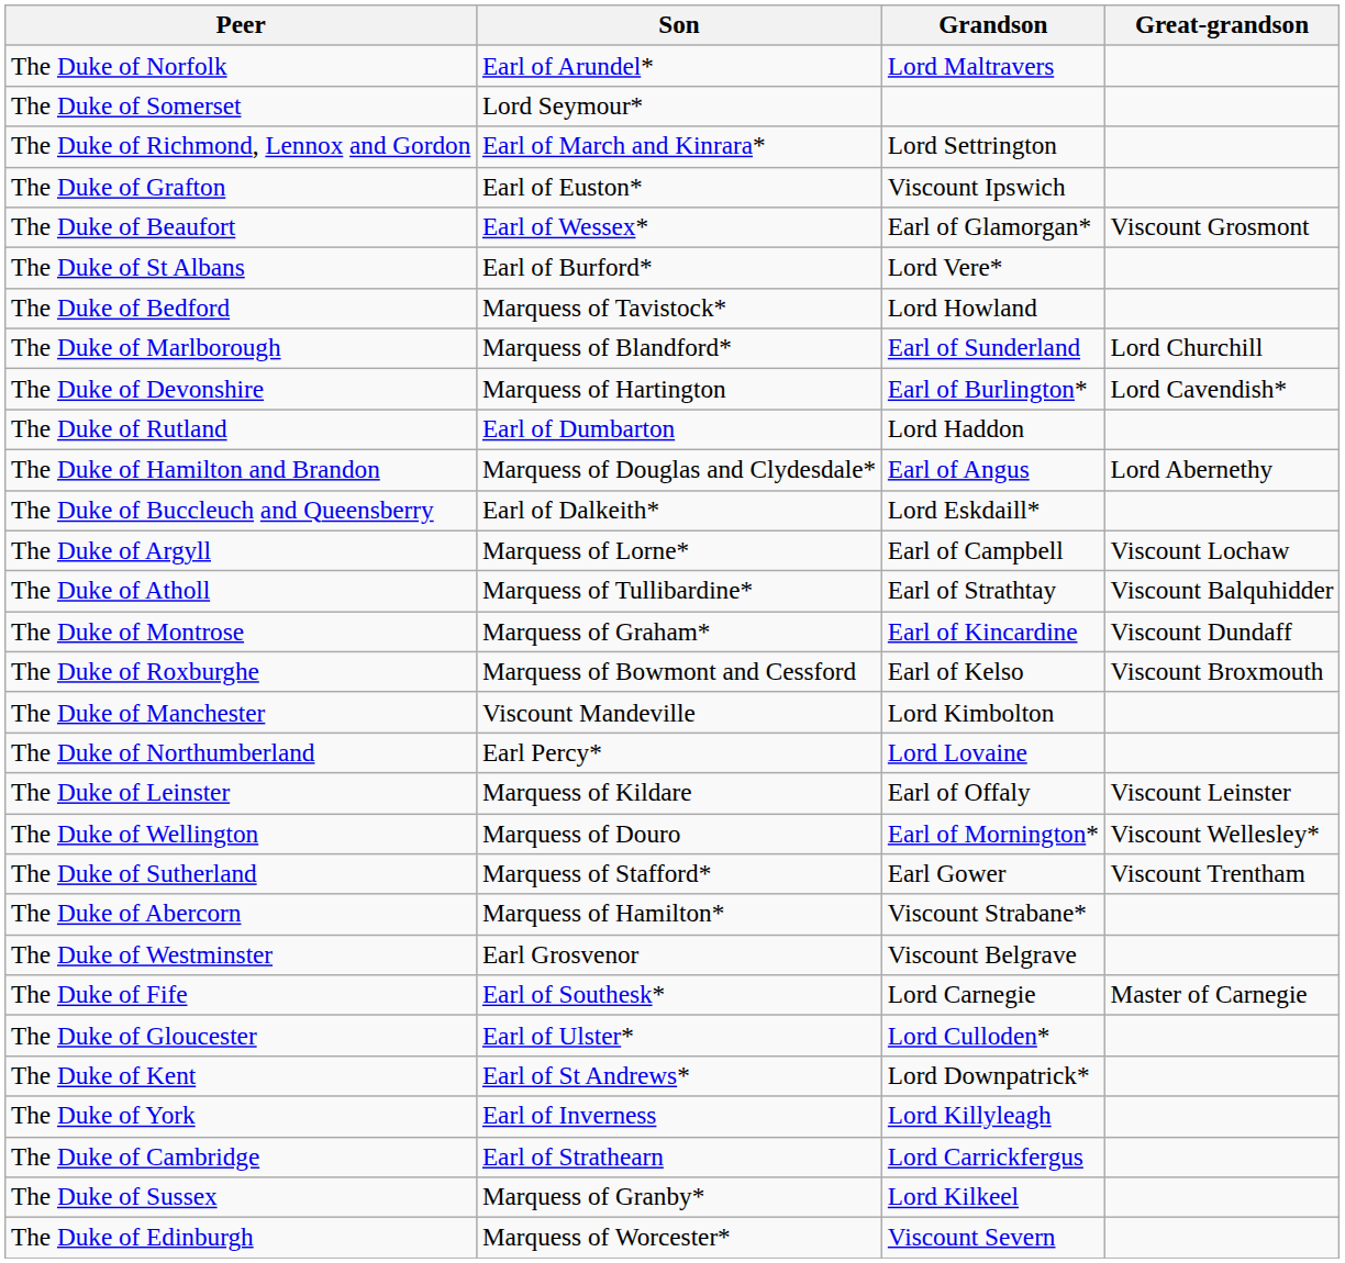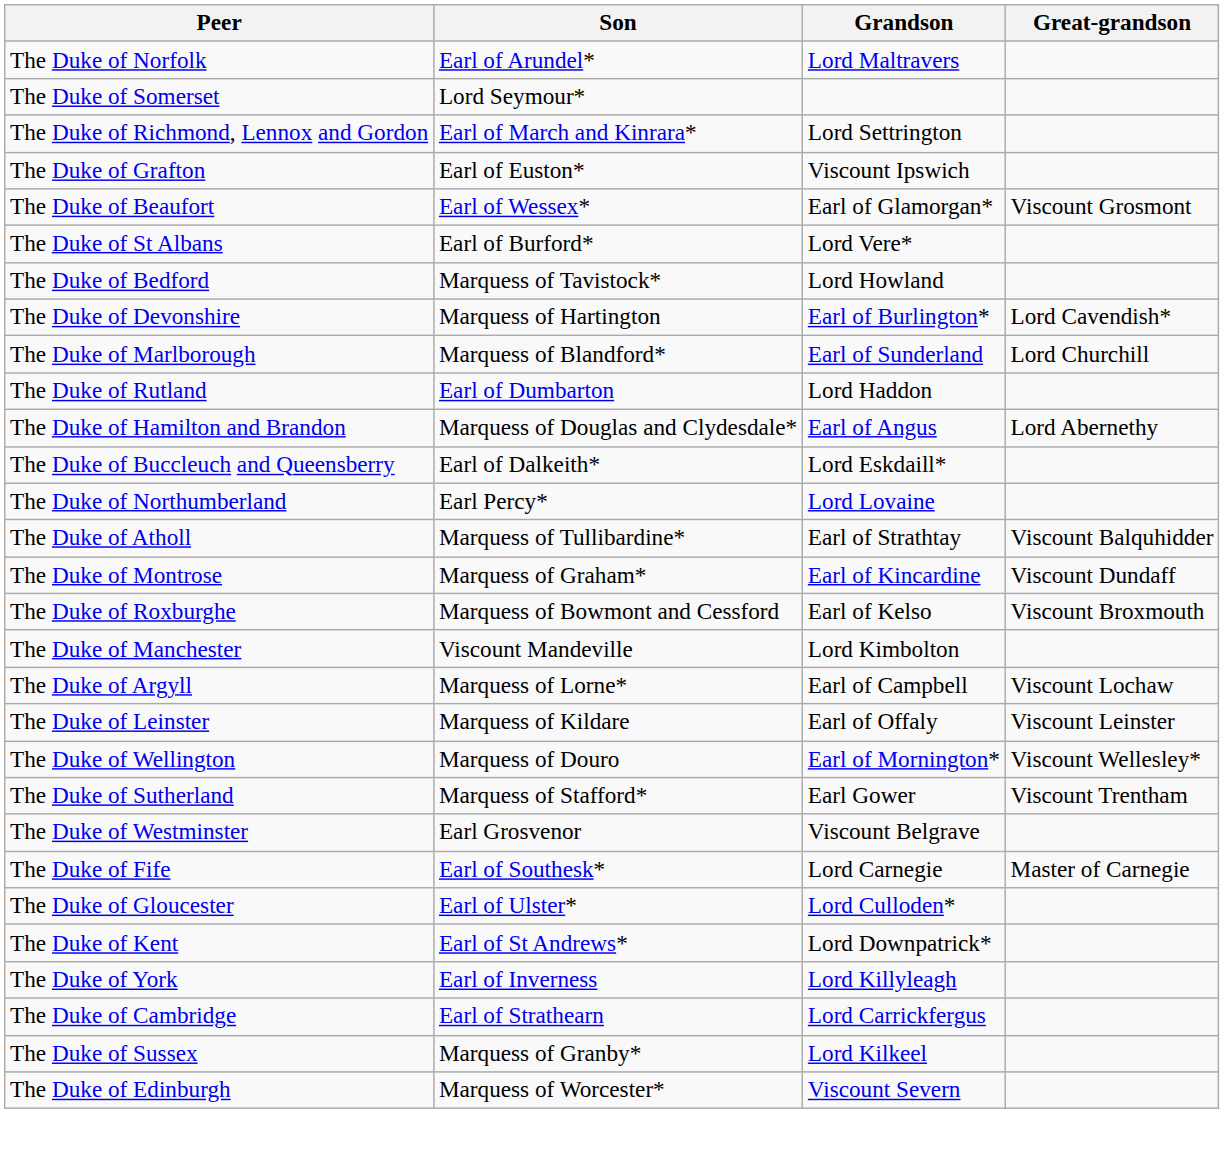 <table class="wikitable sortable">
 <tr>
 <th>Peer</th>
 <th>Son</th>
 <th>Grandson</th>
 <th>Great-grandson</th>
 </tr>
 <tr>
 <td>The <a href='#'>Duke of Norfolk</a></td>
 <td><a href='#'>Earl of Arundel</a>*</td>
 <td><a href='#'>Lord Maltravers</a></td>
 <td> </td>
 </tr>
 <tr>
 <td>The <a href='#'>Duke of Somerset</a></td>
 <td>Lord Seymour*</td>
 <td></td>
 <td> </td>
 </tr>
 <tr>
 <td>The <a href='#'>Duke of Richmond</a>, <a href='#'>Lennox</a> <a href='#'>and Gordon</a></td>
 <td><a href='#'>Earl of March and Kinrara</a>*</td>
 <td>Lord Settrington</td>
 <td></td>
 </tr>
 <tr>
 <td>The <a href='#'>Duke of Grafton</a></td>
 <td>Earl of Euston*</td>
 <td>Viscount Ipswich</td>
 <td></td>
 </tr>
 <tr>
 <td>The <a href='#'>Duke of Beaufort</a></td>
 <td><a href='#'>Earl of Wessex</a>*</td>
 <td>Earl of Glamorgan*</td>
 <td>Viscount Grosmont</td>
 </tr>
 <tr>
 <td>The <a href='#'>Duke of St Albans</a></td>
 <td>Earl of Burford*</td>
 <td>Lord Vere*</td>
 <td> </td>
 </tr>
 <tr>
 <td>The <a href='#'>Duke of Bedford</a></td>
 <td>Marquess of Tavistock*</td>
 <td>Lord Howland</td>
 <td></td>
 </tr>
 <tr>
+<td>The <a href='#'>Duke of Devonshire</a></td>
+<td>Marquess of Hartington</td>
+<td><a href='#'>Earl of Burlington</a>*</td>
+<td>Lord Cavendish*</td>
+</tr>
+<tr>
 <td>The <a href='#'>Duke of Marlborough</a></td>
 <td>Marquess of Blandford*</td>
 <td><a href='#'>Earl of Sunderland</a></td>
 <td>Lord Churchill</td>
-</tr>
-<tr>
-<td>The <a href='#'>Duke of Devonshire</a></td>
-<td>Marquess of Hartington</td>
-<td><a href='#'>Earl of Burlington</a>*</td>
-<td>Lord Cavendish*</td>
 </tr>
 <tr>
 <td>The <a href='#'>Duke of Rutland</a></td>
 <td><a href='#'>Earl of Dumbarton</a></td>
 <td>Lord Haddon</td>
 <td> </td>
 </tr>
 <tr>
 <td>The <a href='#'>Duke of Hamilton and Brandon</a></td>
 <td>Marquess of Douglas and Clydesdale*</td>
 <td><a href='#'>Earl of Angus</a></td>
 <td>Lord Abernethy</td>
 </tr>
 <tr>
 <td>The <a href='#'>Duke of Buccleuch</a> <a href='#'>and Queensberry</a></td>
 <td>Earl of Dalkeith*</td>
 <td>Lord Eskdaill*</td>
 <td> </td>
 </tr>
 <tr>
-<td>The <a href='#'>Duke of Argyll</a></td>
-<td>Marquess of Lorne*</td>
-<td>Earl of Campbell</td>
-<td>Viscount Lochaw</td>
+<td>The <a href='#'>Duke of Northumberland</a></td>
+<td>Earl Percy*</td>
+<td><a href='#'>Lord Lovaine</a></td>
+<td> </td>
 </tr>
 <tr>
 <td>The <a href='#'>Duke of Atholl</a></td>
 <td>Marquess of Tullibardine*</td>
 <td>Earl of Strathtay</td>
 <td>Viscount Balquhidder</td>
 </tr>
 <tr>
 <td>The <a href='#'>Duke of Montrose</a></td>
 <td>Marquess of Graham*</td>
 <td><a href='#'>Earl of Kincardine</a></td>
 <td>Viscount Dundaff</td>
 </tr>
 <tr>
 <td>The <a href='#'>Duke of Roxburghe</a></td>
 <td>Marquess of Bowmont and Cessford</td>
 <td>Earl of Kelso</td>
 <td>Viscount Broxmouth</td>
 </tr>
 <tr>
 <td>The <a href='#'>Duke of Manchester</a></td>
 <td>Viscount Mandeville</td>
 <td>Lord Kimbolton</td>
 <td> </td>
 </tr>
 <tr>
-<td>The <a href='#'>Duke of Northumberland</a></td>
-<td>Earl Percy*</td>
-<td><a href='#'>Lord Lovaine</a></td>
-<td> </td>
+<td>The <a href='#'>Duke of Argyll</a></td>
+<td>Marquess of Lorne*</td>
+<td>Earl of Campbell</td>
+<td>Viscount Lochaw</td>
 </tr>
 <tr>
 <td>The <a href='#'>Duke of Leinster</a></td>
 <td>Marquess of Kildare</td>
 <td>Earl of Offaly</td>
 <td>Viscount Leinster</td>
 </tr>
 <tr>
 <td>The <a href='#'>Duke of Wellington</a></td>
 <td>Marquess of Douro</td>
 <td><a href='#'>Earl of Mornington</a>*</td>
 <td>Viscount Wellesley*</td>
 </tr>
 <tr>
 <td>The <a href='#'>Duke of Sutherland</a></td>
 <td>Marquess of Stafford*</td>
 <td>Earl Gower</td>
 <td>Viscount Trentham</td>
-</tr>
-<tr>
-<td>The <a href='#'>Duke of Abercorn</a></td>
-<td>Marquess of Hamilton*</td>
-<td>Viscount Strabane*</td>
-<td> </td>
 </tr>
 <tr>
 <td>The <a href='#'>Duke of Westminster</a></td>
 <td>Earl Grosvenor</td>
 <td>Viscount Belgrave</td>
 <td> </td>
 </tr>
 <tr>
 <td>The <a href='#'>Duke of Fife</a></td>
 <td><a href='#'>Earl of Southesk</a>*</td>
 <td>Lord Carnegie</td>
 <td>Master of Carnegie</td>
 </tr>
 <tr>
 <td>The <a href='#'>Duke of Gloucester</a></td>
 <td><a href='#'>Earl of Ulster</a>*</td>
 <td><a href='#'>Lord Culloden</a>*</td>
 <td> </td>
 </tr>
 <tr>
 <td>The <a href='#'>Duke of Kent</a></td>
 <td><a href='#'>Earl of St Andrews</a>*</td>
 <td>Lord Downpatrick*</td>
 <td> </td>
 </tr>
 <tr>
 <td>The <a href='#'>Duke of York</a></td>
 <td><a href='#'>Earl of Inverness</a></td>
 <td><a href='#'>Lord Killyleagh</a></td>
 <td> </td>
 </tr>
 <tr>
 <td>The <a href='#'>Duke of Cambridge</a></td>
 <td><a href='#'>Earl of Strathearn</a></td>
 <td><a href='#'>Lord Carrickfergus</a></td>
 <td> </td>
 </tr>
 <tr>
 <td>The <a href='#'>Duke of Sussex</a></td>
 <td>Marquess of Granby*</td>
 <td><a href='#'>Lord Kilkeel</a></td>
 <td> </td>
 </tr>
 <tr>
 <td>The <a href='#'>Duke of Edinburgh</a></td>
 <td>Marquess of Worcester*</td>
 <td><a href='#'>Viscount Severn</a></td>
 <td> </td>
 </tr>
 </table>
